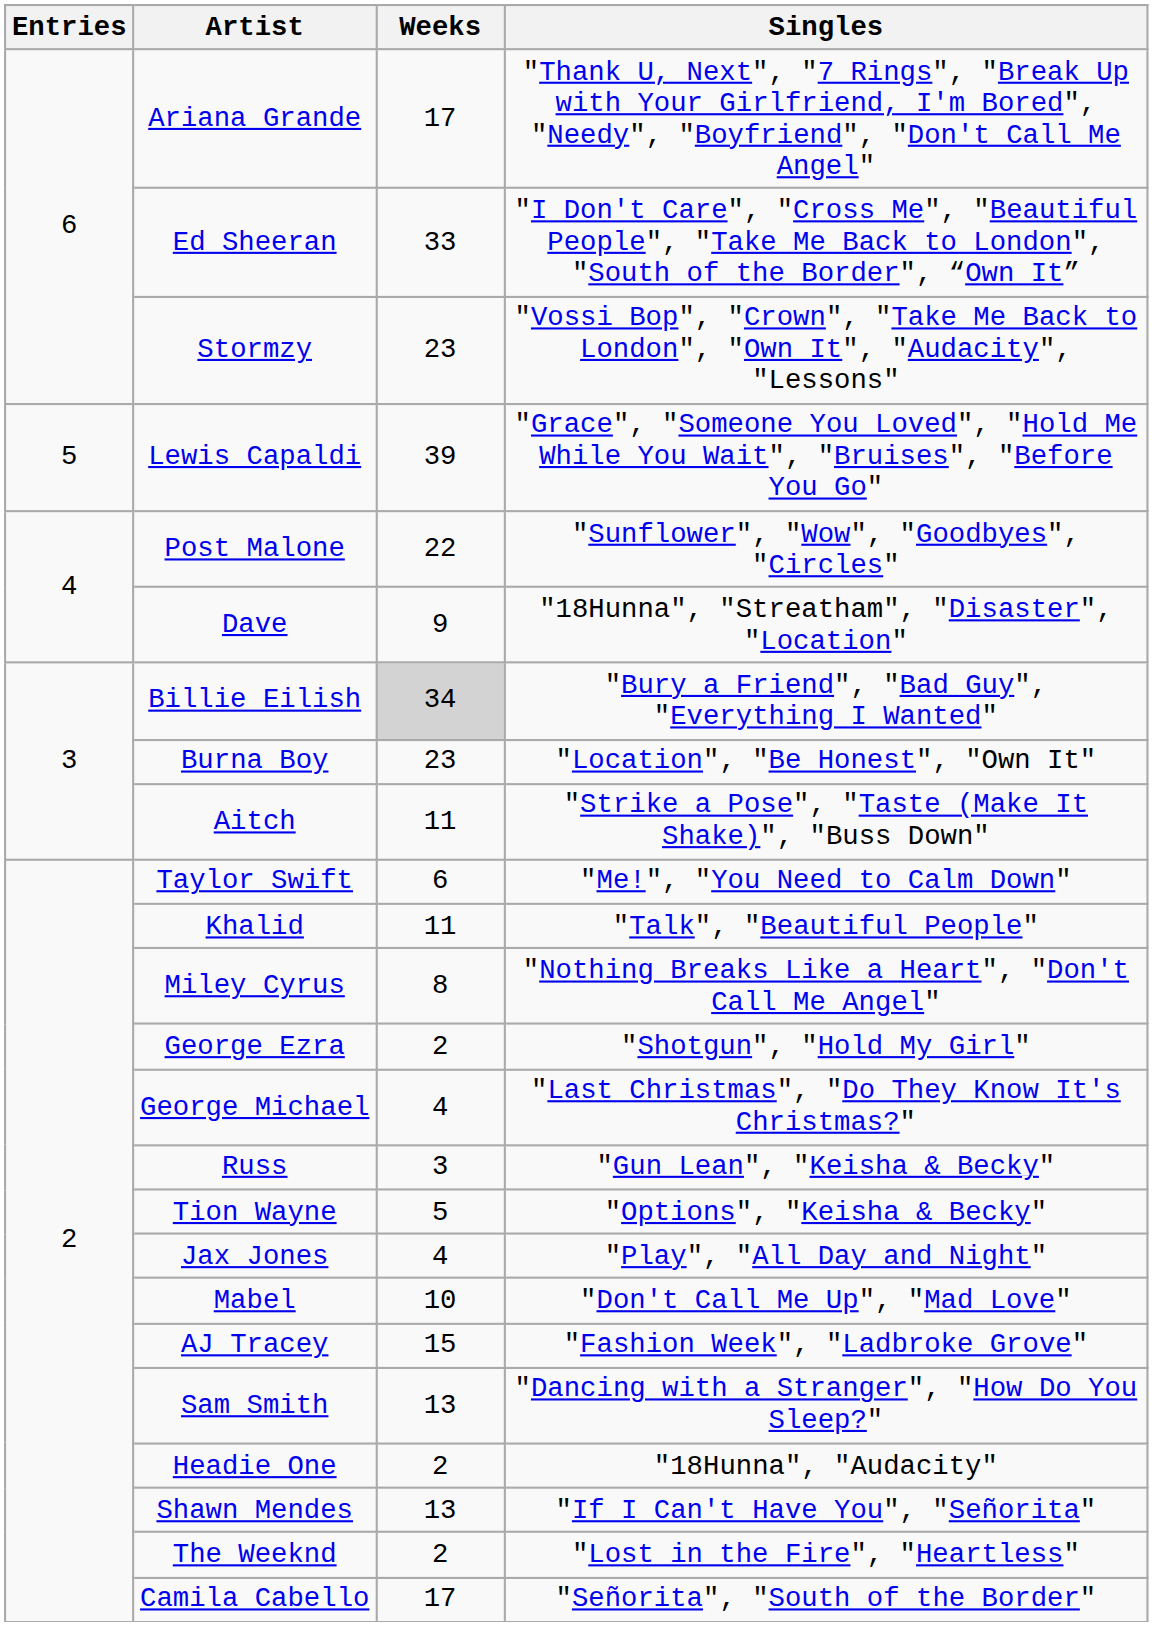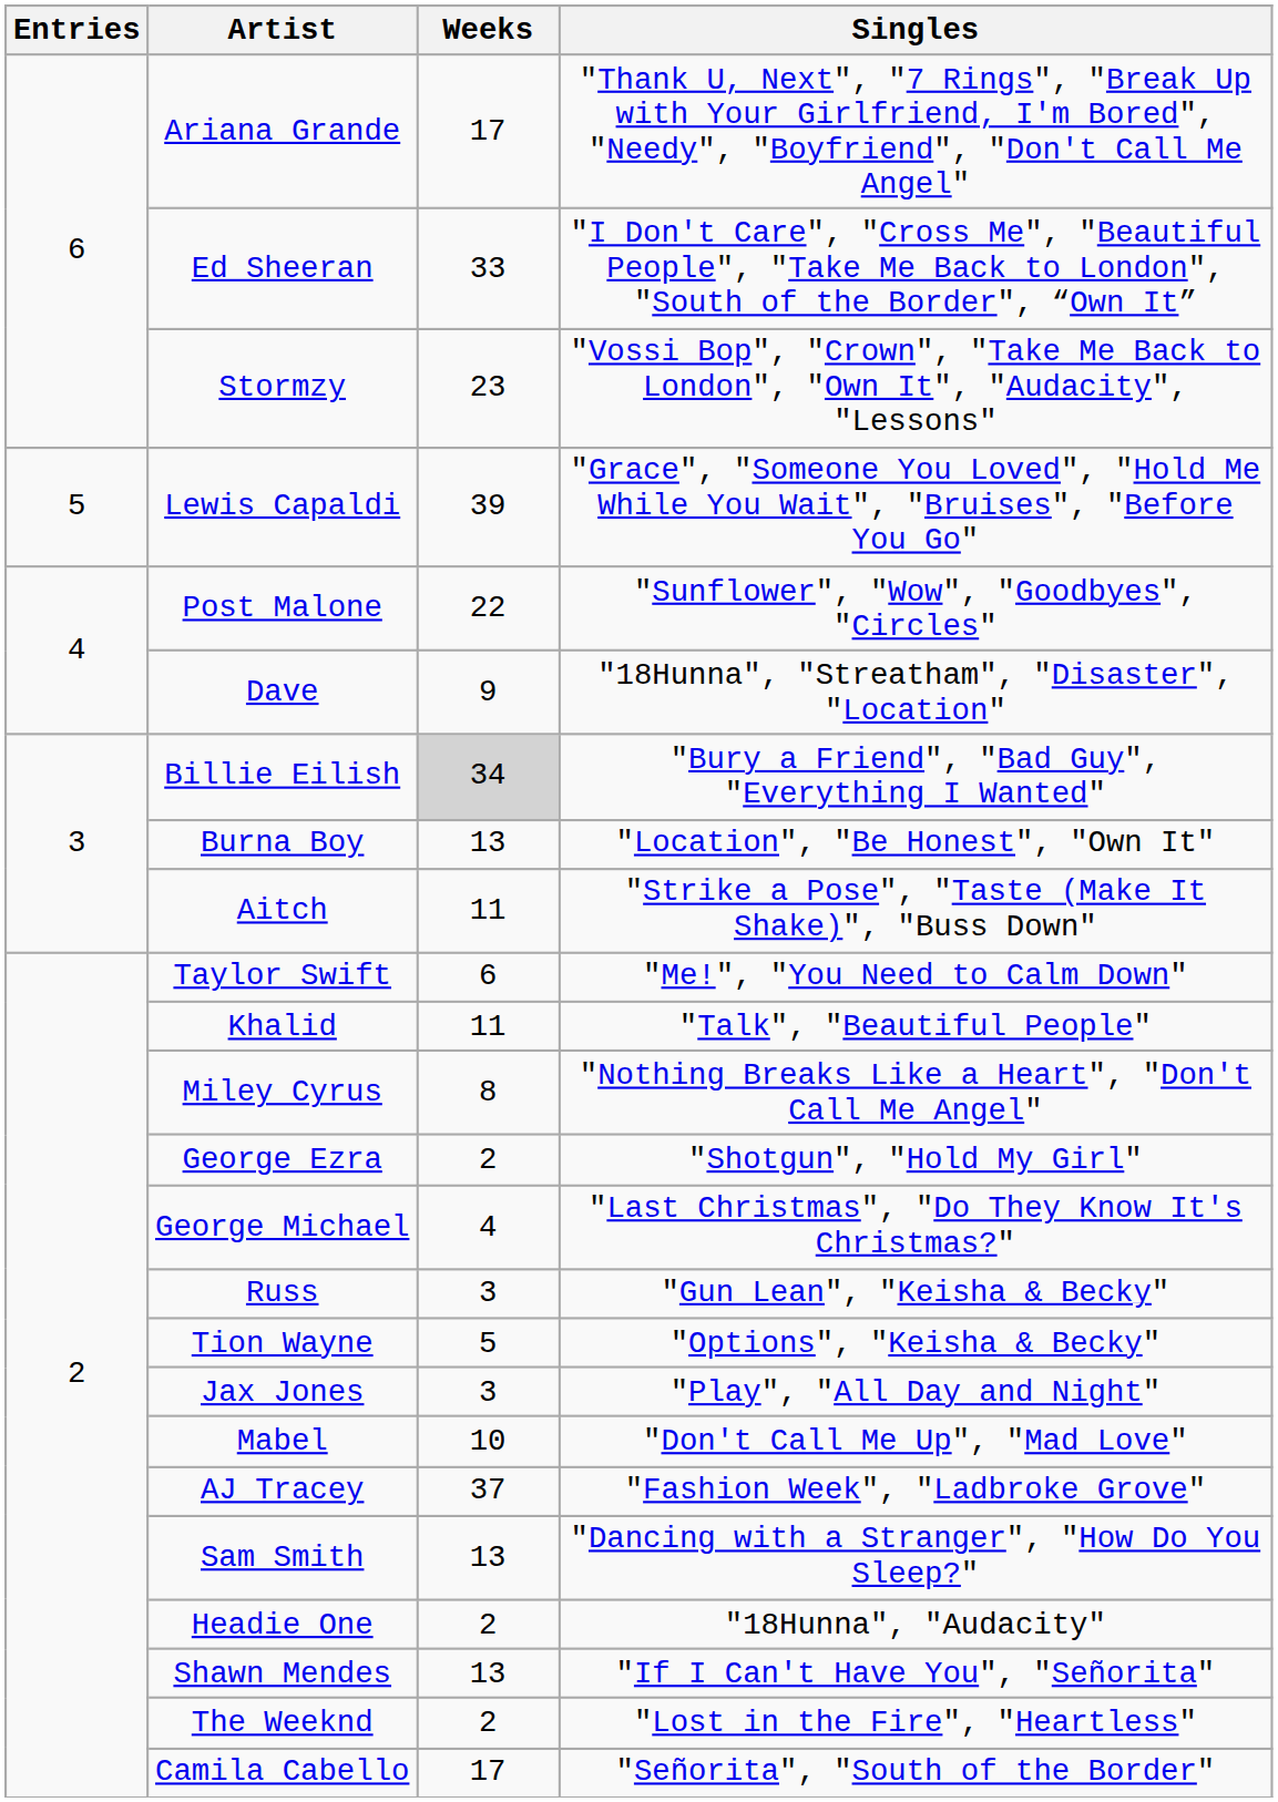 <table class="wikitable sortable" style="text-align: center;">
 <tr>
 <th scope="col" style="width:55px;" data-sort-type="number">Entries</th>
 <th scope="col" style="text-align:center;">Artist</th>
 <th scope="col" style="width:55px;" data-sort-type="number">Weeks</th>
 <th scope="col" style="width:300px;">Singles</th>
 </tr>
 <tr>
 <td rowspan="3" style="text-align:center">6</td>
 <td><a href='#'>Ariana Grande</a> </td>
 <td>17</td>
 <td>"<a href='#'>Thank U, Next</a>", "<a href='#'>7 Rings</a>", "<a href='#'>Break Up with Your Girlfriend, I'm Bored</a>", "<a href='#'>Needy</a>", "<a href='#'>Boyfriend</a>", "<a href='#'>Don't Call Me Angel</a>"</td>
 </tr>
 <tr>
 <td><a href='#'>Ed Sheeran</a> </td>
 <td>33</td>
 <td>"<a href='#'>I Don't Care</a>", "<a href='#'>Cross Me</a>", "<a href='#'>Beautiful People</a>", "<a href='#'>Take Me Back to London</a>", "<a href='#'>South of the Border</a>", “<a href='#'>Own It</a>”</td>
 </tr>
 <tr>
 <td><a href='#'>Stormzy</a> </td>
 <td>23</td>
 <td>"<a href='#'>Vossi Bop</a>", "<a href='#'>Crown</a>", "<a href='#'>Take Me Back to London</a>", "<a href='#'>Own It</a>", "<a href='#'>Audacity</a>", "Lessons"</td>
 </tr>
 <tr>
 <td rowspan="1" style="text-align:enter">5</td>
 <td><a href='#'>Lewis Capaldi</a></td>
 <td>39</td>
 <td>"<a href='#'>Grace</a>", "<a href='#'>Someone You Loved</a>", "<a href='#'>Hold Me While You Wait</a>", "<a href='#'>Bruises</a>", "<a href='#'>Before You Go</a>"</td>
 </tr>
 <tr>
 <td rowspan="2" style="text-align:center">4</td>
 <td><a href='#'>Post Malone</a> </td>
 <td>22</td>
 <td>"<a href='#'>Sunflower</a>", "<a href='#'>Wow</a>", "<a href='#'>Goodbyes</a>", "<a href='#'>Circles</a>"</td>
 </tr>
 <tr>
 <td><a href='#'>Dave</a> </td>
 <td>9</td>
 <td>"18Hunna", "Streatham", "<a href='#'>Disaster</a>", "<a href='#'>Location</a>"</td>
 </tr>
 <tr>
 <td rowspan="3" style="text-align:center">3</td>
 <td><a href='#'>Billie Eilish</a></td>
 <td style="background: lightgrey;">34</td>
 <td>"<a href='#'>Bury a Friend</a>", "<a href='#'>Bad Guy</a>", "<a href='#'>Everything I Wanted</a>"</td>
 </tr>
 <tr>
 <td><a href='#'>Burna Boy</a> </td>
-<td>23</td>
+<td>13</td>
 <td>"<a href='#'>Location</a>", "<a href='#'>Be Honest</a>", "Own It"</td>
 </tr>
 <tr>
 <td><a href='#'>Aitch</a> </td>
 <td>11</td>
 <td>"<a href='#'>Strike a Pose</a>", "<a href='#'>Taste (Make It Shake)</a>", "Buss Down"</td>
 </tr>
 <tr>
 <td rowspan="15">2</td>
 <td><a href='#'>Taylor Swift</a></td>
 <td>6</td>
 <td>"<a href='#'>Me!</a>", "<a href='#'>You Need to Calm Down</a>"</td>
 </tr>
 <tr>
 <td><a href='#'>Khalid</a> </td>
 <td>11</td>
 <td>"<a href='#'>Talk</a>", "<a href='#'>Beautiful People</a>"</td>
 </tr>
 <tr>
 <td><a href='#'>Miley Cyrus</a> </td>
 <td>8</td>
 <td>"<a href='#'>Nothing Breaks Like a Heart</a>", "<a href='#'>Don't Call Me Angel</a>"</td>
 </tr>
 <tr>
 <td><a href='#'>George Ezra</a> </td>
 <td>2</td>
 <td>"<a href='#'>Shotgun</a>", "<a href='#'>Hold My Girl</a>"</td>
 </tr>
 <tr>
 <td><a href='#'>George Michael</a> </td>
 <td>4</td>
 <td>"<a href='#'>Last Christmas</a>", "<a href='#'>Do They Know It's Christmas?</a>"</td>
 </tr>
 <tr>
 <td><a href='#'>Russ</a></td>
 <td>3</td>
 <td>"<a href='#'>Gun Lean</a>", "<a href='#'>Keisha & Becky</a>"</td>
 </tr>
 <tr>
 <td><a href='#'>Tion Wayne</a> </td>
 <td>5</td>
 <td>"<a href='#'>Options</a>", "<a href='#'>Keisha & Becky</a>"</td>
 </tr>
 <tr>
 <td><a href='#'>Jax Jones</a> </td>
-<td>4</td>
+<td>3</td>
 <td>"<a href='#'>Play</a>", "<a href='#'>All Day and Night</a>"</td>
 </tr>
 <tr>
 <td><a href='#'>Mabel</a></td>
 <td>10</td>
 <td>"<a href='#'>Don't Call Me Up</a>", "<a href='#'>Mad Love</a>"</td>
 </tr>
 <tr>
 <td><a href='#'>AJ Tracey</a></td>
-<td>15</td>
+<td>37</td>
 <td>"<a href='#'>Fashion Week</a>", "<a href='#'>Ladbroke Grove</a>"</td>
 </tr>
 <tr>
 <td><a href='#'>Sam Smith</a></td>
 <td>13</td>
 <td>"<a href='#'>Dancing with a Stranger</a>", "<a href='#'>How Do You Sleep?</a>"</td>
 </tr>
 <tr>
 <td><a href='#'>Headie One</a></td>
 <td>2</td>
 <td>"18Hunna", "Audacity"</td>
 </tr>
 <tr>
 <td><a href='#'>Shawn Mendes</a></td>
 <td>13</td>
 <td>"<a href='#'>If I Can't Have You</a>", "<a href='#'>Señorita</a>"</td>
 </tr>
 <tr>
 <td><a href='#'>The Weeknd</a></td>
 <td>2</td>
 <td>"<a href='#'>Lost in the Fire</a>", "<a href='#'>Heartless</a>"</td>
 </tr>
 <tr>
 <td><a href='#'>Camila Cabello</a> </td>
 <td>17</td>
 <td>"<a href='#'>Señorita</a>", "<a href='#'>South of the Border</a>"</td>
 </tr>
 </table>
